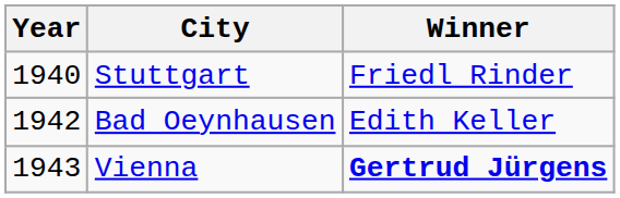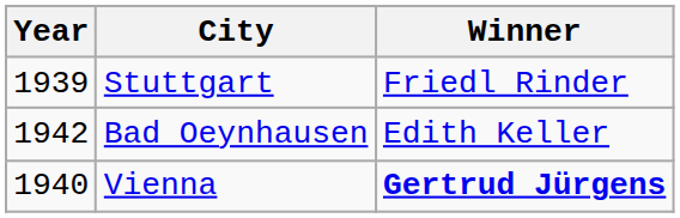 <table class="wikitable">
 <tr>
 <th>Year</th>
 <th>City</th>
 <th>Winner</th>
 </tr>
 <tr>
-<td>1940</td>
+<td>1939</td>
 <td><a href='#'>Stuttgart</a></td>
 <td><a href='#'>Friedl Rinder</a></td>
 </tr>
 <tr>
 <td>1942</td>
 <td><a href='#'>Bad Oeynhausen</a></td>
 <td><a href='#'>Edith Keller</a></td>
 </tr>
 <tr>
-<td>1943</td>
+<td>1940</td>
 <td><a href='#'>Vienna</a></td>
 <td><strong><a href='#'>Gertrud Jürgens</a></strong></td>
 </tr>
 </table>
